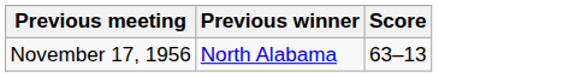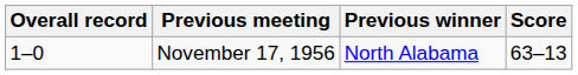 <table class="wikitable">
 <tr>
+<th>Overall record</th>
 <th>Previous meeting</th>
 <th>Previous winner</th>
 <th>Score</th>
 </tr>
 <tr>
+<td>1–0</td>
 <td>November 17, 1956</td>
 <td><a href='#'>North Alabama</a></td>
 <td>63–13</td>
 </tr>
 </table>
